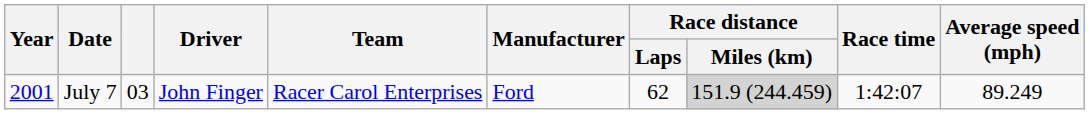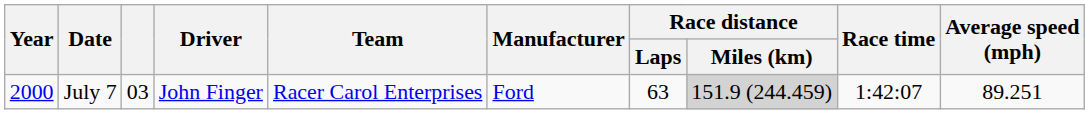 <table class=wikitable>
 <tr>
 <th rowspan="2">Year</th>
 <th rowspan="2">Date</th>
 <th rowspan="2"></th>
 <th rowspan="2">Driver</th>
 <th rowspan="2">Team</th>
 <th rowspan="2">Manufacturer</th>
 <th colspan="2">Race distance</th>
 <th rowspan="2">Race time</th>
 <th rowspan="2">Average speed<br>(mph)</th>
 </tr>
 <tr>
 <th>Laps</th>
 <th>Miles (km)</th>
 </tr>
 <tr>
-<td><a href='#'>2001</a></td>
+<td><a href='#'>2000</a></td>
 <td>July 7</td>
 <td align="center">03</td>
 <td><a href='#'>John Finger</a></td>
 <td><a href='#'>Racer Carol Enterprises</a></td>
 <td><a href='#'>Ford</a></td>
-<td align="center">62</td>
+<td align="center">63</td>
 <td align="center" style="background: lightgrey;">151.9 (244.459)</td>
 <td align="center">1:42:07</td>
-<td align="center">89.249</td>
+<td align="center">89.251</td>
 </tr>
 </table>
